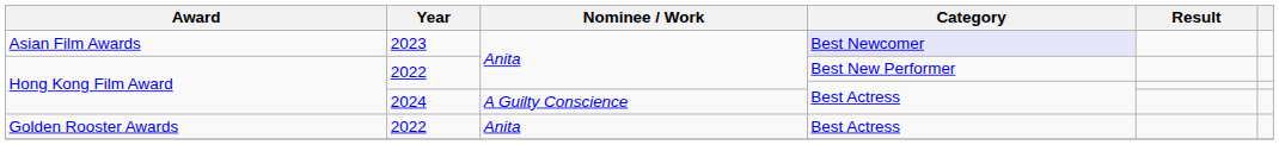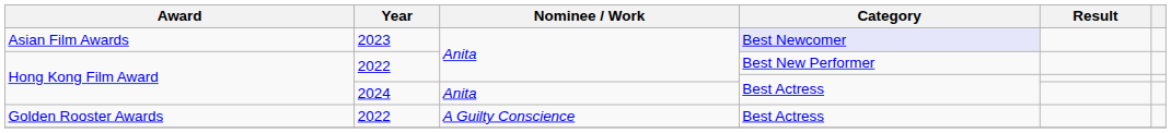 <table class="wikitable plainrowheaders" style="width: 100%;">
 <tr>
 <th scope="col">Award</th>
 <th scope="col">Year</th>
 <th scope="col">Nominee / Work</th>
 <th scope="col">Category</th>
 <th scope="col">Result</th>
 <th scope="col" class="unsortable"></th>
 </tr>
 <tr>
 <td rowspan="1"><a href='#'>Asian Film Awards</a></td>
 <td rowspan="1"><a href='#'>2023</a></td>
 <td rowspan="3"><em><a href='#'>Anita</a></em></td>
 <td style="background: lavender;"><a href='#'>Best Newcomer</a></td>
 <td></td>
 <td></td>
 </tr>
 <tr>
 <td rowspan="3"><a href='#'>Hong Kong Film Award</a></td>
 <td rowspan="2"><a href='#'>2022</a></td>
 <td><a href='#'>Best New Performer</a></td>
 <td></td>
 <td></td>
 </tr>
 <tr>
 <td rowspan="2"><a href='#'>Best Actress</a></td>
 <td></td>
 <td></td>
 </tr>
 <tr>
 <td rowspan="1"><a href='#'>2024</a></td>
-<td rowspan="1"><em><a href='#'>A Guilty Conscience</a></em></td>
+<td><em><a href='#'>Anita</a></em></td>
 <td></td>
 <td></td>
 </tr>
 <tr>
 <td><a href='#'>Golden Rooster Awards</a></td>
 <td><a href='#'>2022</a></td>
-<td><em><a href='#'>Anita</a></em></td>
+<td rowspan="1"><em><a href='#'>A Guilty Conscience</a></em></td>
 <td rowspan="1"><a href='#'>Best Actress</a></td>
 <td></td>
 <td></td>
 </tr>
 <tr>
 </tr>
 </table>
